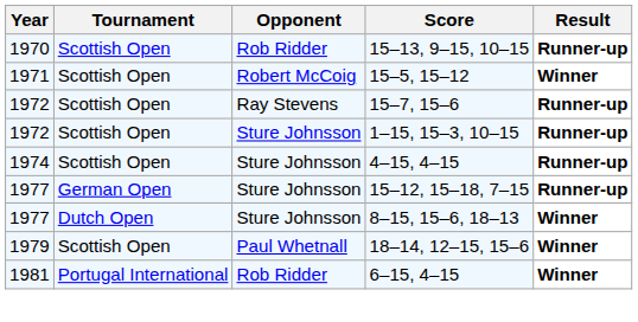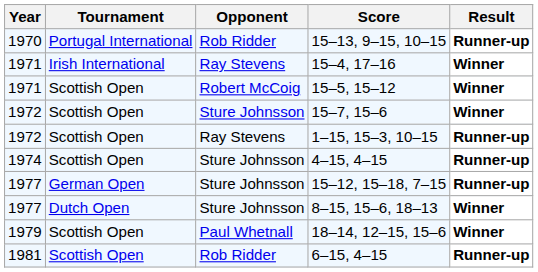 <table class="sortable wikitable" style="font-size: 90%;">
 <tr>
 <th>Year</th>
 <th>Tournament</th>
 <th>Opponent</th>
 <th>Score</th>
 <th>Result</th>
 </tr>
 <tr style="background:#f0f8ff;">
 <td align="center">1970</td>
-<td align="left"><a href='#'>Scottish Open</a></td>
+<td align="left"><a href='#'>Portugal International</a></td>
 <td align="left"> <a href='#'>Rob Ridder</a></td>
 <td align="left">15–13, 9–15, 10–15</td>
 <td style="text-align:left; background:white"> <strong>Runner-up</strong></td>
+</tr>
+<tr style="background:#f0f8ff;">
+<td align="center">1971</td>
+<td align="left"><a href='#'>Irish International</a></td>
+<td align="left"> <a href='#'>Ray Stevens</a></td>
+<td align="left">15–4, 17–16</td>
+<td style="text-align:left; background:white"> <strong>Winner</strong></td>
 </tr>
 <tr style="background:#f0f8ff;">
 <td align="center">1971</td>
 <td align="left">Scottish Open</td>
 <td align="left"> <a href='#'>Robert McCoig</a></td>
 <td align="left">15–5, 15–12</td>
 <td style="text-align:left; background:white"> <strong>Winner</strong></td>
 </tr>
 <tr style="background:#f0f8ff;">
 <td align="center">1972</td>
 <td align="left">Scottish Open</td>
-<td align="left"> Ray Stevens</td>
+<td align="left"> <a href='#'>Sture Johnsson</a></td>
 <td align="left">15–7, 15–6</td>
-<td style="text-align:left; background:white"> <strong>Runner-up</strong></td>
+<td style="text-align:left; background:white"> <strong>Winner</strong></td>
 </tr>
 <tr style="background:#f0f8ff;">
 <td align="center">1972</td>
 <td align="left">Scottish Open</td>
-<td align="left"> <a href='#'>Sture Johnsson</a></td>
+<td align="left"> Ray Stevens</td>
 <td align="left">1–15, 15–3, 10–15</td>
 <td style="text-align:left; background:white"> <strong>Runner-up</strong></td>
 </tr>
 <tr style="background:#f0f8ff;">
 <td align="center">1974</td>
 <td align="left">Scottish Open</td>
 <td align="left"> Sture Johnsson</td>
 <td align="left">4–15, 4–15</td>
 <td style="text-align:left; background:white"> <strong>Runner-up</strong></td>
 </tr>
 <tr style="background:#f0f8ff;">
 <td align="center">1977</td>
 <td align="left"><a href='#'>German Open</a></td>
 <td align="left"> Sture Johnsson</td>
 <td align="left">15–12, 15–18, 7–15</td>
 <td style="text-align:left; background:white"> <strong>Runner-up</strong></td>
 </tr>
 <tr style="background:#f0f8ff;">
 <td align="center">1977</td>
 <td align="left"><a href='#'>Dutch Open</a></td>
 <td align="left"> Sture Johnsson</td>
 <td align="left">8–15, 15–6, 18–13</td>
 <td style="text-align:left; background:white"> <strong>Winner</strong></td>
 </tr>
 <tr style="background:#f0f8ff;">
 <td align="center">1979</td>
 <td align="left">Scottish Open</td>
 <td align="left"> <a href='#'>Paul Whetnall</a></td>
 <td align="left">18–14, 12–15, 15–6</td>
 <td style="text-align:left; background:white"> <strong>Winner</strong></td>
 </tr>
 <tr style="background:#f0f8ff;">
 <td align="center">1981</td>
-<td align="left"><a href='#'>Portugal International</a></td>
+<td align="left"><a href='#'>Scottish Open</a></td>
 <td align="left"> <a href='#'>Rob Ridder</a></td>
 <td align="left">6–15, 4–15</td>
-<td style="text-align:left; background:white"> <strong>Winner</strong></td>
+<td style="text-align:left; background:white"> <strong>Runner-up</strong></td>
 </tr>
 </table>
